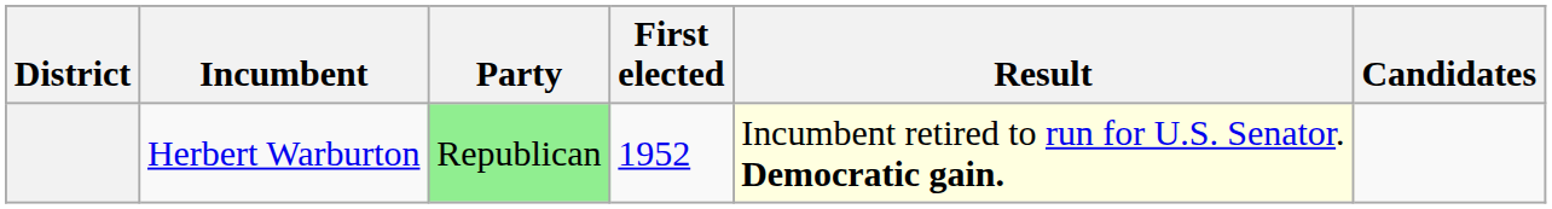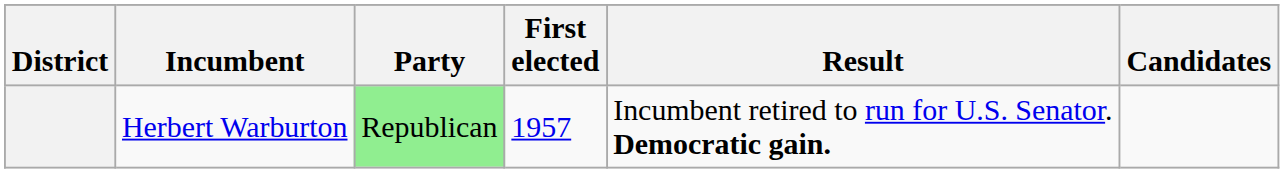 <table class=wikitable>
 <tr valign=bottom>
 <th>District</th>
 <th>Incumbent</th>
 <th>Party</th>
 <th>First<br>elected</th>
 <th>Result</th>
 <th>Candidates</th>
 </tr>
 <tr>
 <th></th>
 <td><a href='#'>Herbert Warburton</a></td>
 <td style="background: lightgreen;">Republican</td>
-<td><a href='#'>1952</a></td>
-<td style="background: lightyellow;">Incumbent retired to <a href='#'>run for U.S. Senator</a>.<br><strong>Democratic gain.</strong></td>
+<td><a href='#'>1957</a></td>
+<td>Incumbent retired to <a href='#'>run for U.S. Senator</a>.<br><strong>Democratic gain.</strong></td>
 <td nowrap></td>
 </tr>
 </table>
